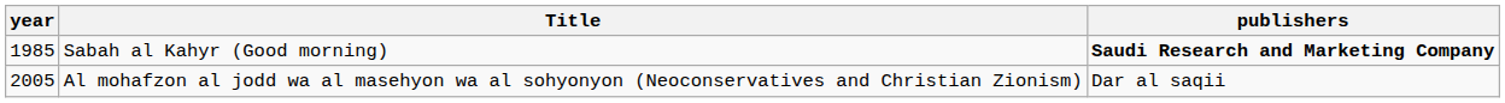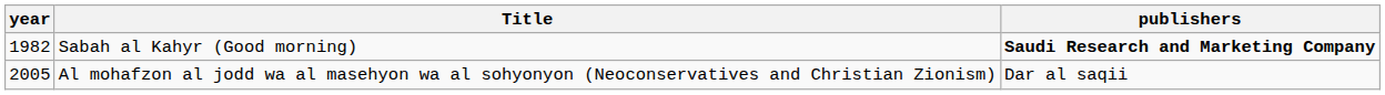 <table class="wikitable">
 <tr>
 <th>year</th>
 <th>Title</th>
 <th>publishers</th>
 </tr>
 <tr>
-<td>1985</td>
+<td>1982</td>
 <td>Sabah al Kahyr (Good morning)</td>
 <td><strong>Saudi Research and Marketing Company</strong></td>
 </tr>
 <tr>
 <td>2005</td>
 <td>Al mohafzon al jodd wa al masehyon wa al sohyonyon (Neoconservatives and Christian Zionism)</td>
 <td>Dar al saqii</td>
 </tr>
 </table>
